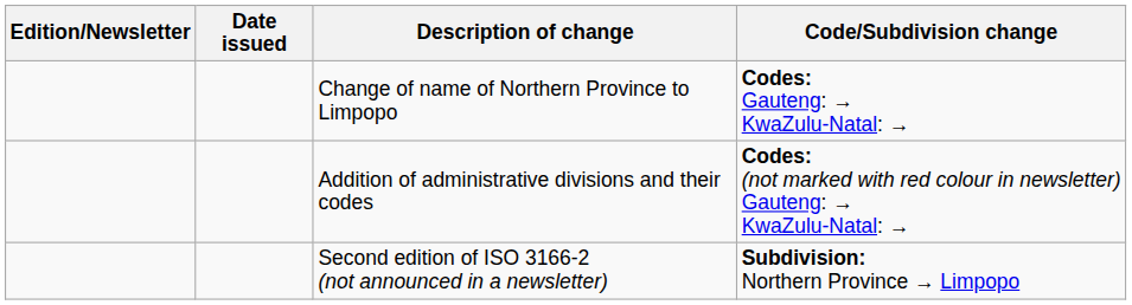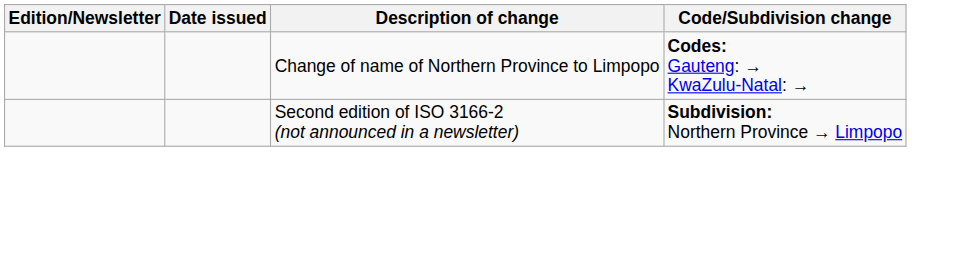 <table class="wikitable">
 <tr>
 <th>Edition/Newsletter</th>
 <th>Date issued</th>
 <th>Description of change</th>
 <th>Code/Subdivision change</th>
 </tr>
 <tr>
 <td id="I-6"></td>
 <td></td>
 <td>Change of name of Northern Province to Limpopo</td>
 <td style=white-space:nowrap><strong>Codes:</strong><br> <a href='#'>Gauteng</a>:  → <br> <a href='#'>KwaZulu-Natal</a>:  → </td>
 </tr>
 <tr>
-<td id="I-9"></td>
-<td></td>
-<td>Addition of administrative divisions and their codes</td>
-<td style=white-space:nowrap><strong>Codes:</strong><br><em>(not marked with red colour in newsletter)</em><br> <a href='#'>Gauteng</a>:  → <br> <a href='#'>KwaZulu-Natal</a>:  → </td>
-</tr>
-<tr>
 <td id="II"></td>
 <td></td>
 <td>Second edition of ISO 3166-2<br><em>(not announced in a newsletter)</em></td>
 <td style=white-space:nowrap><strong>Subdivision:</strong><br>  Northern Province →  <a href='#'>Limpopo</a></td>
 </tr>
 </table>
